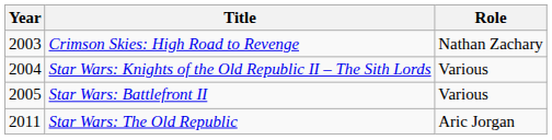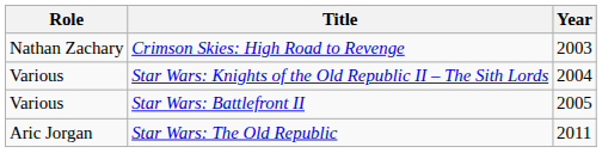 <table class="wikitable sortable">
 <tr>
+<th>Role</th>
+<th>Title</th>
 <th>Year</th>
-<th>Title</th>
-<th>Role</th>
 </tr>
 <tr>
+<td>Nathan Zachary</td>
+<td><em><a href='#'>Crimson Skies: High Road to Revenge</a></em></td>
 <td>2003</td>
-<td><em><a href='#'>Crimson Skies: High Road to Revenge</a></em></td>
-<td>Nathan Zachary</td>
 </tr>
 <tr>
+<td>Various</td>
+<td><em><a href='#'>Star Wars: Knights of the Old Republic II – The Sith Lords</a></em></td>
 <td>2004</td>
-<td><em><a href='#'>Star Wars: Knights of the Old Republic II – The Sith Lords</a></em></td>
-<td>Various</td>
 </tr>
 <tr>
+<td>Various</td>
+<td><em><a href='#'>Star Wars: Battlefront II</a></em></td>
 <td>2005</td>
-<td><em><a href='#'>Star Wars: Battlefront II</a></em></td>
-<td>Various</td>
 </tr>
 <tr>
+<td>Aric Jorgan</td>
+<td><em><a href='#'>Star Wars: The Old Republic</a></em></td>
 <td>2011</td>
-<td><em><a href='#'>Star Wars: The Old Republic</a></em></td>
-<td>Aric Jorgan</td>
 </tr>
 </table>
